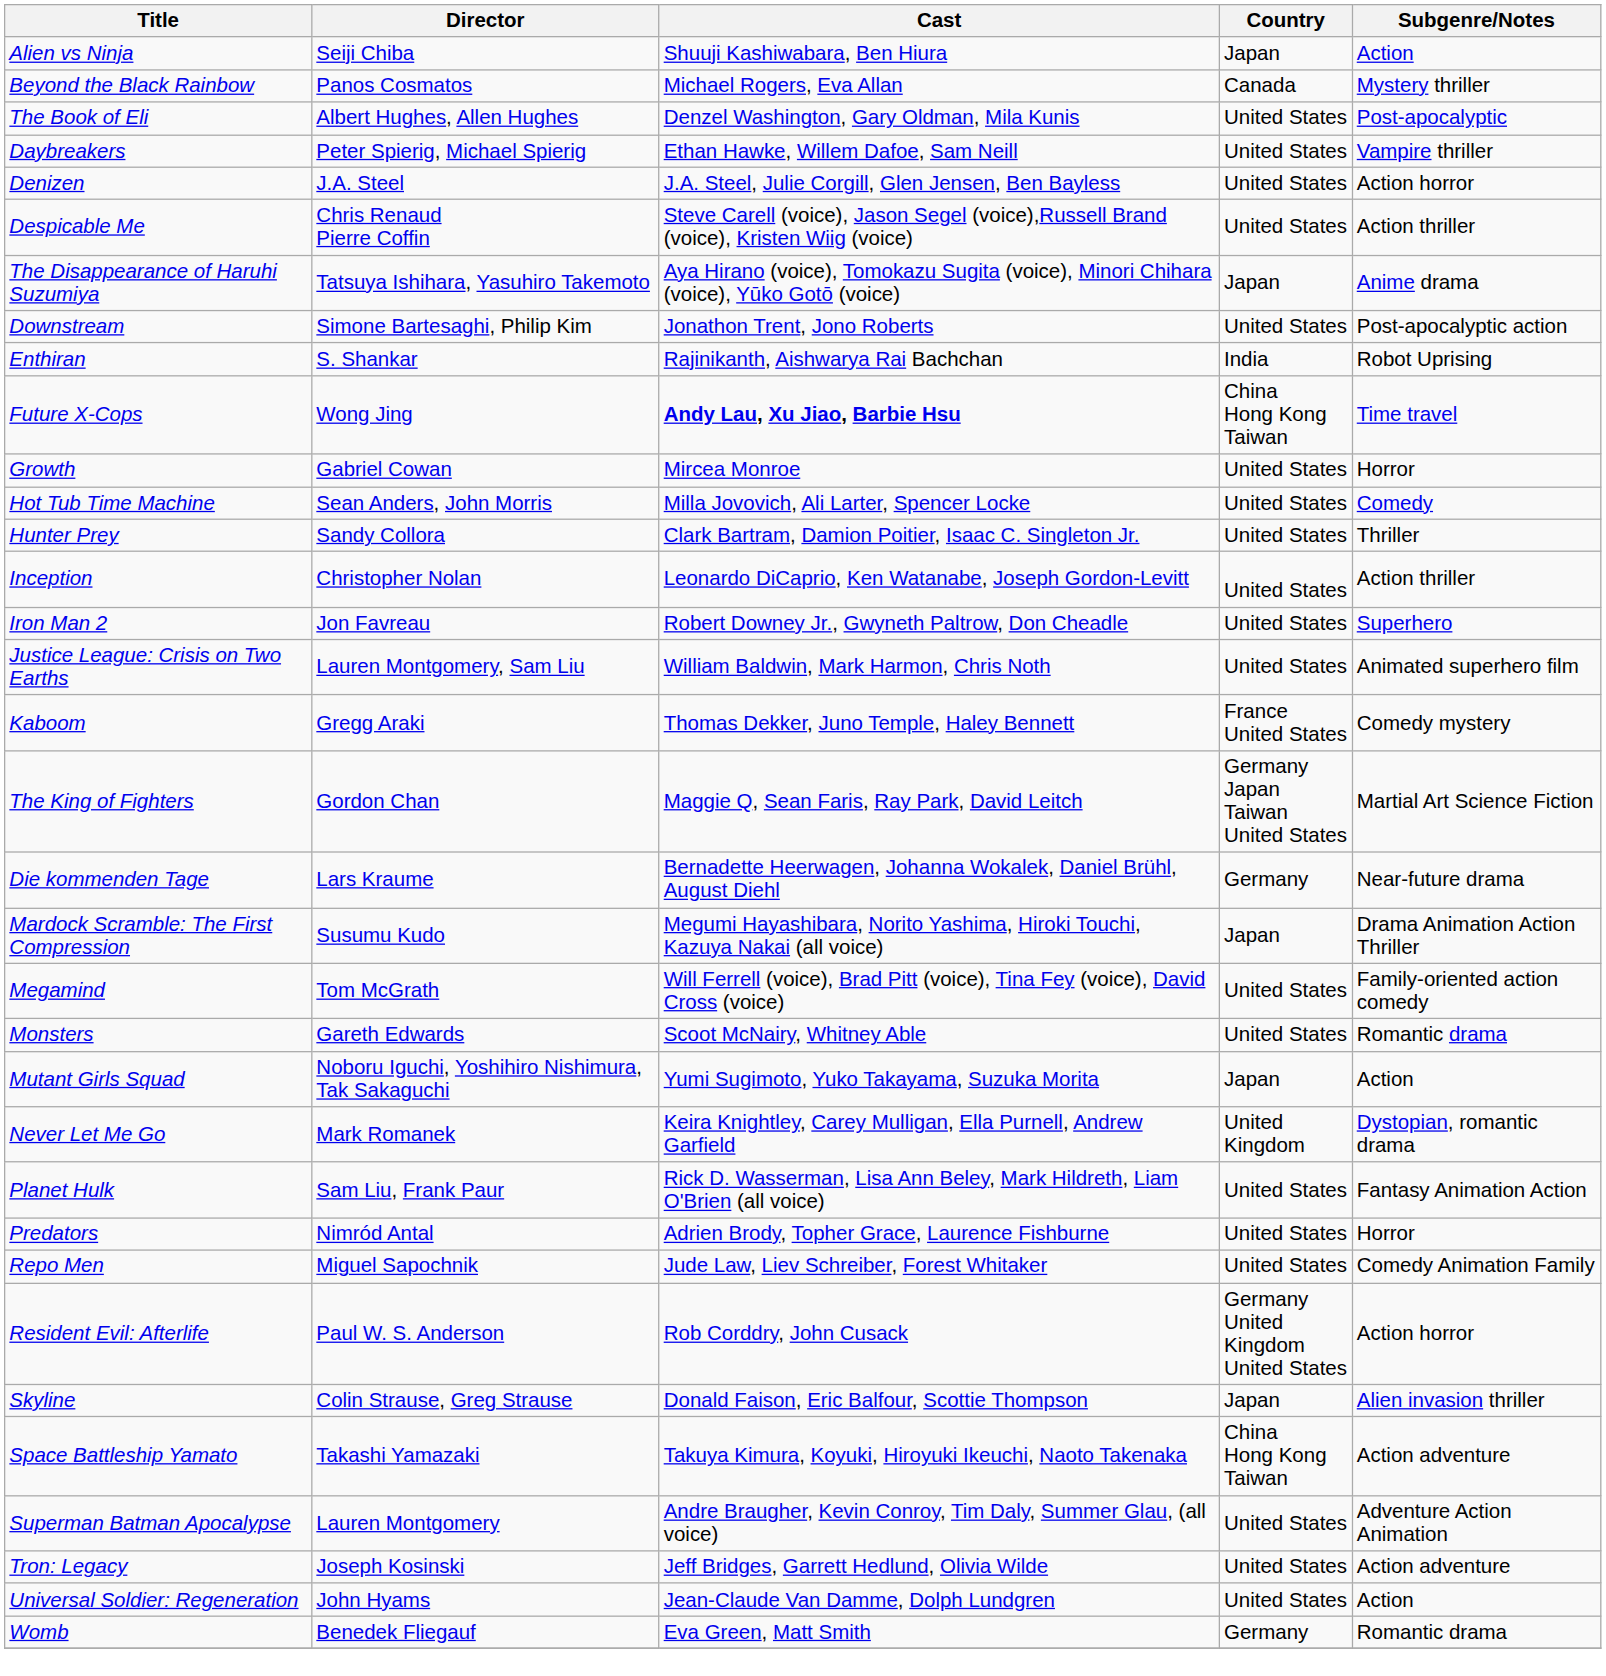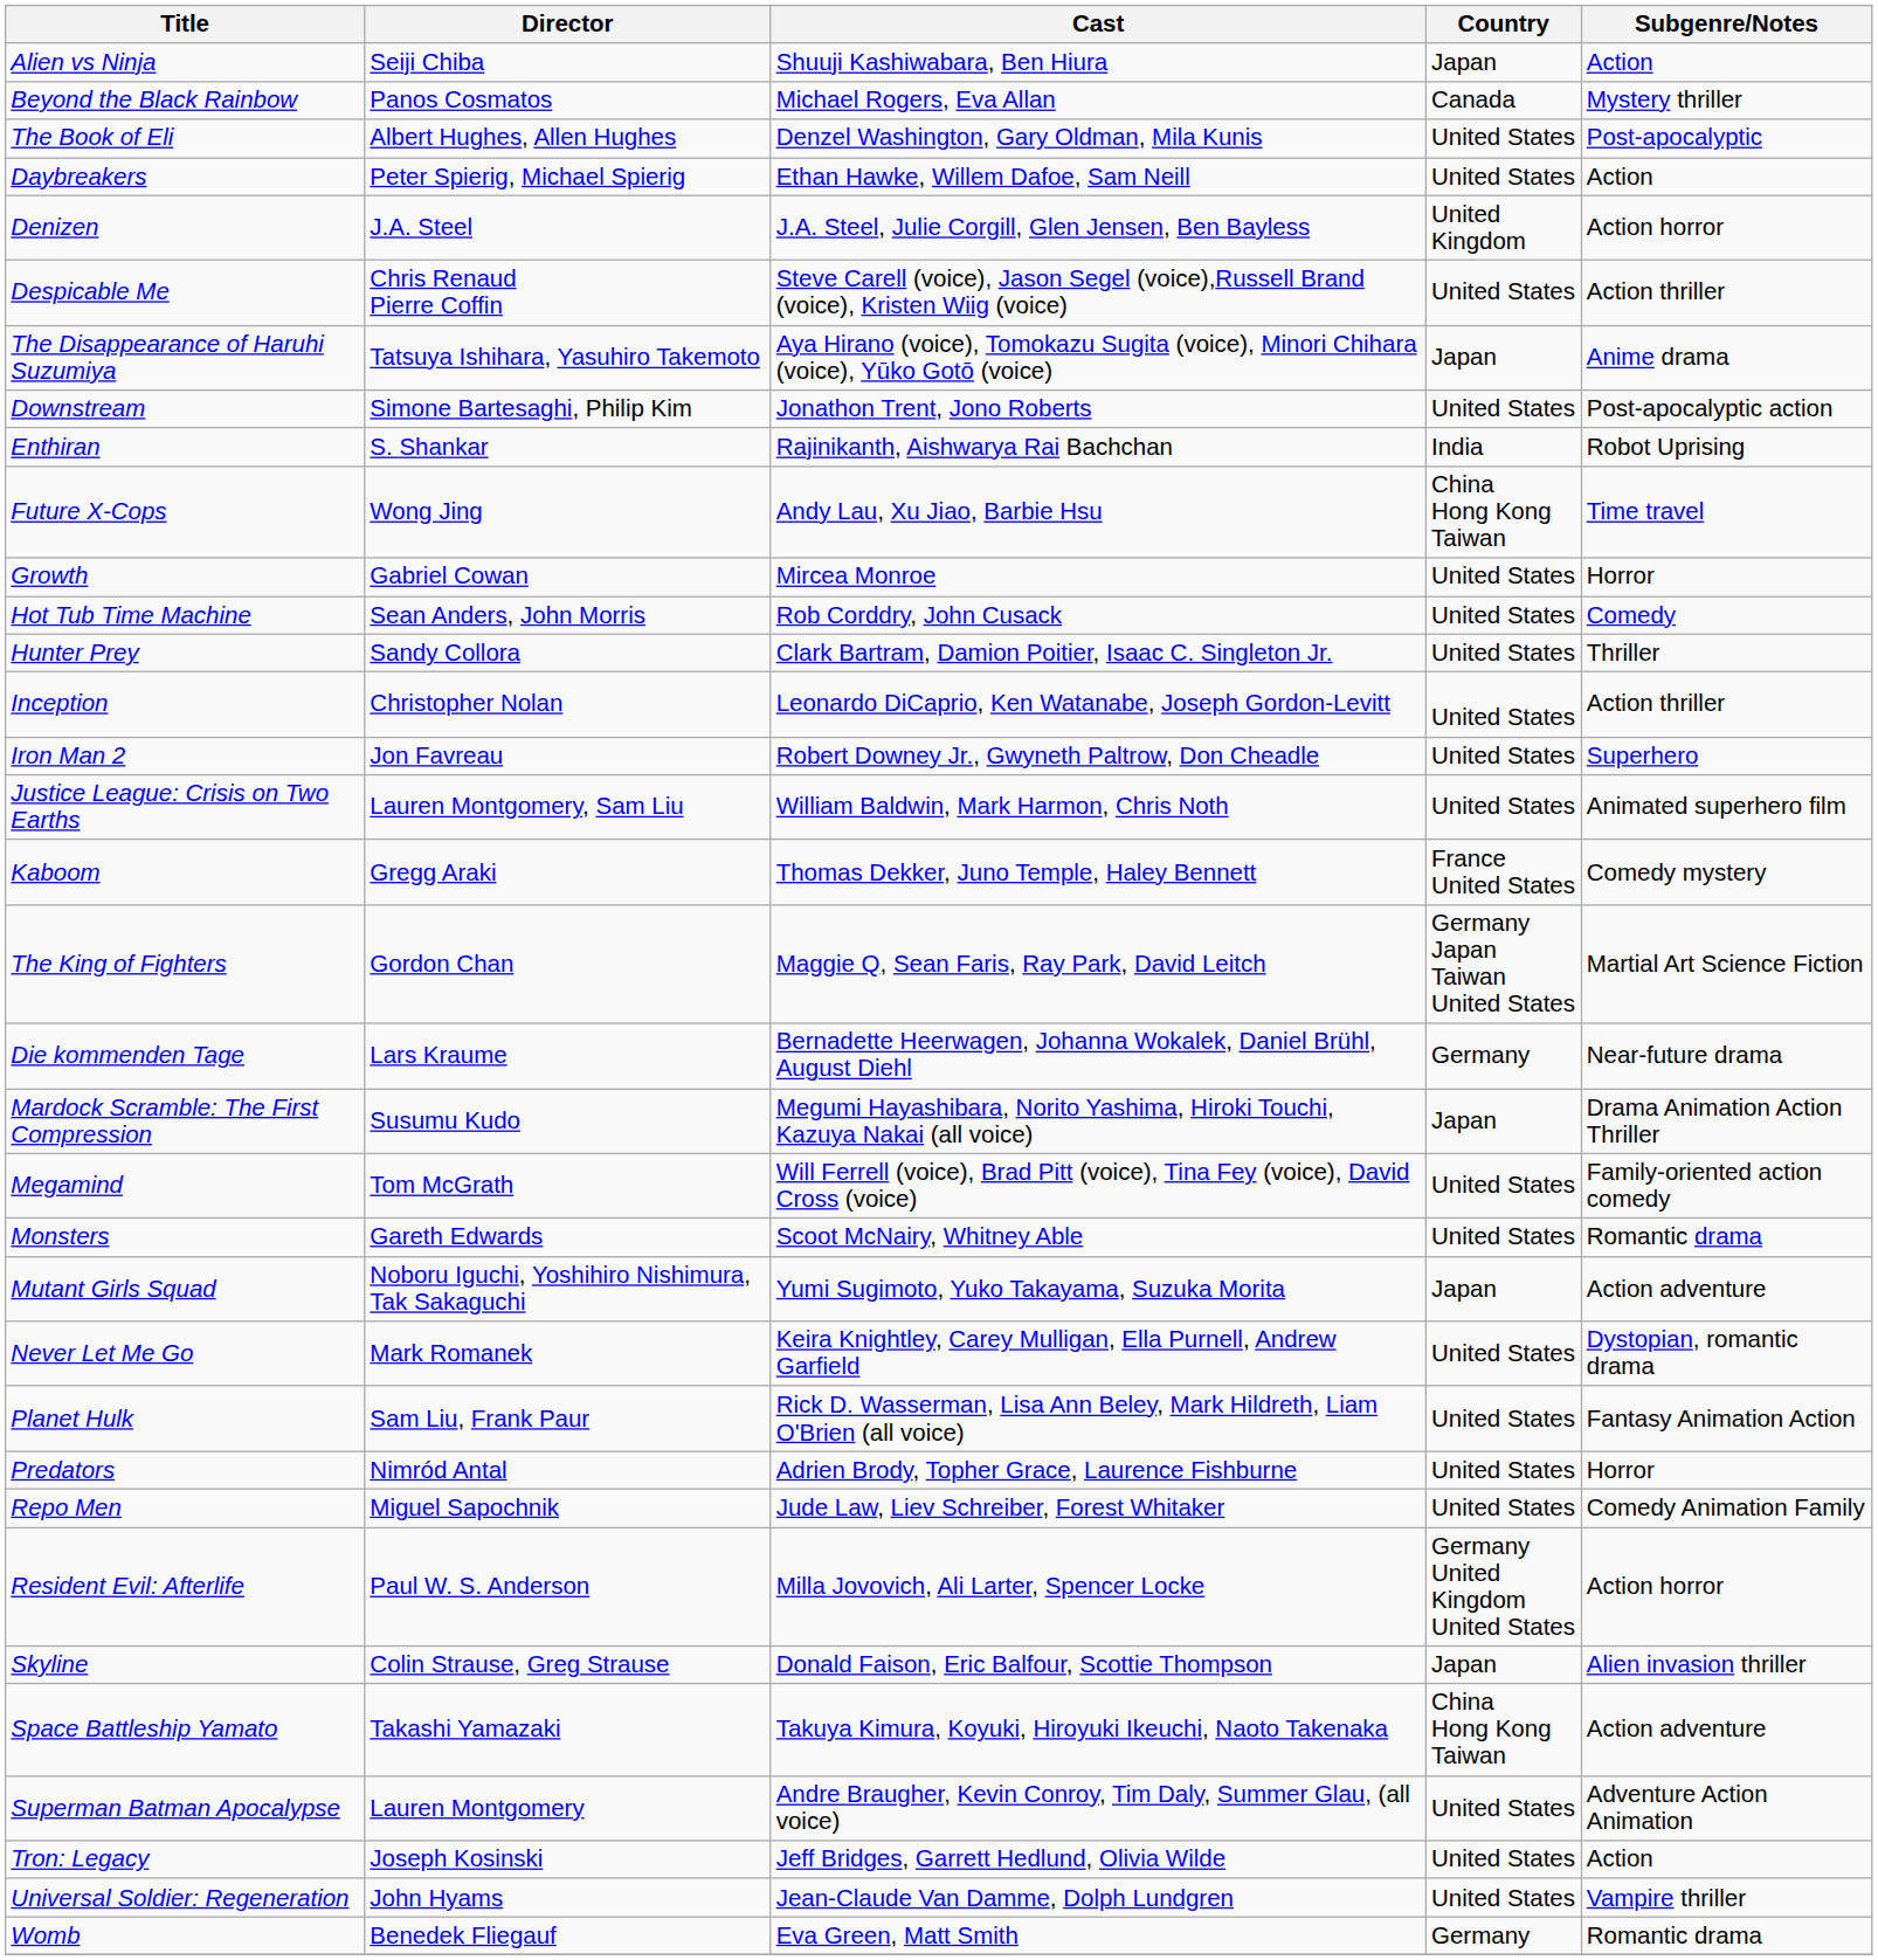 <table class="wikitable sortable">
 <tr>
 <th>Title</th>
 <th>Director</th>
 <th>Cast</th>
 <th>Country</th>
 <th>Subgenre/Notes</th>
 </tr>
 <tr>
 <td><em><a href='#'>Alien vs Ninja</a></em></td>
 <td><a href='#'>Seiji Chiba</a></td>
 <td><a href='#'>Shuuji Kashiwabara</a>, <a href='#'>Ben Hiura</a></td>
 <td>Japan</td>
 <td><a href='#'>Action</a></td>
 </tr>
 <tr>
 <td><em><a href='#'>Beyond the Black Rainbow</a></em></td>
 <td><a href='#'>Panos Cosmatos</a></td>
 <td><a href='#'>Michael Rogers</a>, <a href='#'>Eva Allan</a></td>
 <td>Canada</td>
 <td><a href='#'>Mystery</a> thriller</td>
 </tr>
 <tr>
 <td><em><a href='#'>The Book of Eli</a></em></td>
 <td><a href='#'>Albert Hughes</a>, <a href='#'>Allen Hughes</a></td>
 <td><a href='#'>Denzel Washington</a>, <a href='#'>Gary Oldman</a>, <a href='#'>Mila Kunis</a></td>
 <td>United States</td>
 <td><a href='#'>Post-apocalyptic</a></td>
 </tr>
 <tr>
 <td><em><a href='#'>Daybreakers</a></em></td>
 <td><a href='#'>Peter Spierig</a>, <a href='#'>Michael Spierig</a></td>
 <td><a href='#'>Ethan Hawke</a>, <a href='#'>Willem Dafoe</a>, <a href='#'>Sam Neill</a></td>
 <td>United States</td>
-<td><a href='#'>Vampire</a> thriller</td>
+<td>Action</td>
 </tr>
 <tr>
 <td><em><a href='#'>Denizen</a></em></td>
 <td><a href='#'>J.A. Steel</a></td>
 <td><a href='#'>J.A. Steel</a>, <a href='#'>Julie Corgill</a>, <a href='#'>Glen Jensen</a>, <a href='#'>Ben Bayless</a></td>
-<td>United States</td>
+<td>United Kingdom</td>
 <td>Action horror</td>
 </tr>
 <tr>
 <td><em><a href='#'>Despicable Me</a></em></td>
 <td><a href='#'>Chris Renaud</a><br><a href='#'>Pierre Coffin</a></td>
 <td><a href='#'>Steve Carell</a> (voice), <a href='#'>Jason Segel</a> (voice),<a href='#'>Russell Brand</a> (voice), <a href='#'>Kristen Wiig</a> (voice)</td>
 <td>United States</td>
 <td>Action thriller</td>
 </tr>
 <tr>
 <td><em><a href='#'>The Disappearance of Haruhi Suzumiya</a></em></td>
 <td><a href='#'>Tatsuya Ishihara</a>, <a href='#'>Yasuhiro Takemoto</a></td>
 <td><a href='#'>Aya Hirano</a> (voice), <a href='#'>Tomokazu Sugita</a> (voice), <a href='#'>Minori Chihara</a> (voice), <a href='#'>Yūko Gotō</a> (voice)</td>
 <td>Japan</td>
 <td><a href='#'>Anime</a> drama</td>
 </tr>
 <tr>
 <td><em><a href='#'>Downstream</a></em></td>
 <td><a href='#'>Simone Bartesaghi</a>, Philip Kim</td>
 <td><a href='#'>Jonathon Trent</a>, <a href='#'>Jono Roberts</a></td>
 <td>United States</td>
 <td>Post-apocalyptic action</td>
 </tr>
 <tr>
 <td><em><a href='#'>Enthiran</a></em></td>
 <td><a href='#'>S. Shankar</a></td>
 <td><a href='#'>Rajinikanth</a>, <a href='#'>Aishwarya Rai</a> Bachchan</td>
 <td>India</td>
 <td>Robot Uprising</td>
 </tr>
 <tr>
 <td><em><a href='#'>Future X-Cops</a></em></td>
 <td><a href='#'>Wong Jing</a></td>
-<td><strong><a href='#'>Andy Lau</a>, <a href='#'>Xu Jiao</a>, <a href='#'>Barbie Hsu</a></strong></td>
+<td><a href='#'>Andy Lau</a>, <a href='#'>Xu Jiao</a>, <a href='#'>Barbie Hsu</a></td>
 <td>China<br>Hong Kong<br>Taiwan</td>
 <td><a href='#'>Time travel</a></td>
 </tr>
 <tr>
 <td><em><a href='#'>Growth</a></em></td>
 <td><a href='#'>Gabriel Cowan</a></td>
 <td><a href='#'>Mircea Monroe</a></td>
 <td>United States</td>
 <td>Horror</td>
 </tr>
 <tr>
 <td><em><a href='#'>Hot Tub Time Machine</a></em></td>
 <td><a href='#'>Sean Anders</a>, <a href='#'>John Morris</a></td>
-<td><a href='#'>Milla Jovovich</a>, <a href='#'>Ali Larter</a>, <a href='#'>Spencer Locke</a></td>
+<td><a href='#'>Rob Corddry</a>, <a href='#'>John Cusack</a></td>
 <td>United States</td>
 <td><a href='#'>Comedy</a></td>
 </tr>
 <tr>
 <td><em><a href='#'>Hunter Prey</a></em></td>
 <td><a href='#'>Sandy Collora</a></td>
 <td><a href='#'>Clark Bartram</a>, <a href='#'>Damion Poitier</a>, <a href='#'>Isaac C. Singleton Jr.</a></td>
 <td>United States</td>
 <td>Thriller</td>
 </tr>
 <tr>
 <td><em><a href='#'>Inception</a></em></td>
 <td><a href='#'>Christopher Nolan</a></td>
 <td><a href='#'>Leonardo DiCaprio</a>, <a href='#'>Ken Watanabe</a>, <a href='#'>Joseph Gordon-Levitt</a></td>
 <td><br>United States</td>
 <td>Action thriller</td>
 </tr>
 <tr>
 <td><em><a href='#'>Iron Man 2</a></em></td>
 <td><a href='#'>Jon Favreau</a></td>
 <td><a href='#'>Robert Downey Jr.</a>, <a href='#'>Gwyneth Paltrow</a>, <a href='#'>Don Cheadle</a></td>
 <td>United States</td>
 <td><a href='#'>Superhero</a></td>
 </tr>
 <tr>
 <td><em><a href='#'>Justice League: Crisis on Two Earths</a></em></td>
 <td><a href='#'>Lauren Montgomery</a>, <a href='#'>Sam Liu</a></td>
 <td><a href='#'>William Baldwin</a>, <a href='#'>Mark Harmon</a>, <a href='#'>Chris Noth</a></td>
 <td>United States</td>
 <td>Animated superhero film</td>
 </tr>
 <tr>
 <td><em><a href='#'>Kaboom</a></em></td>
 <td><a href='#'>Gregg Araki</a></td>
 <td><a href='#'>Thomas Dekker</a>, <a href='#'>Juno Temple</a>, <a href='#'>Haley Bennett</a></td>
 <td>France<br>United States</td>
 <td>Comedy mystery</td>
 </tr>
 <tr>
 <td><em><a href='#'>The King of Fighters</a></em></td>
 <td><a href='#'>Gordon Chan</a></td>
 <td><a href='#'>Maggie Q</a>, <a href='#'>Sean Faris</a>, <a href='#'>Ray Park</a>, <a href='#'>David Leitch</a></td>
 <td>Germany<br>Japan<br>Taiwan<br>United States</td>
 <td>Martial Art Science Fiction</td>
 </tr>
 <tr>
 <td><em><a href='#'>Die kommenden Tage</a></em></td>
 <td><a href='#'>Lars Kraume</a></td>
 <td><a href='#'>Bernadette Heerwagen</a>, <a href='#'>Johanna Wokalek</a>, <a href='#'>Daniel Brühl</a>, <a href='#'>August Diehl</a></td>
 <td>Germany</td>
 <td>Near-future drama</td>
 </tr>
 <tr>
 <td><em><a href='#'>Mardock Scramble: The First Compression</a></em></td>
 <td><a href='#'>Susumu Kudo</a></td>
 <td><a href='#'>Megumi Hayashibara</a>, <a href='#'>Norito Yashima</a>, <a href='#'>Hiroki Touchi</a>, <a href='#'>Kazuya Nakai</a> (all voice)</td>
 <td>Japan</td>
 <td>Drama Animation Action Thriller </td>
 </tr>
 <tr>
 <td><em><a href='#'>Megamind</a></em></td>
 <td><a href='#'>Tom McGrath</a></td>
 <td><a href='#'>Will Ferrell</a> (voice), <a href='#'>Brad Pitt</a> (voice), <a href='#'>Tina Fey</a> (voice), <a href='#'>David Cross</a> (voice)</td>
 <td>United States</td>
 <td>Family-oriented action comedy</td>
 </tr>
 <tr>
 <td><em><a href='#'>Monsters</a></em></td>
 <td><a href='#'>Gareth Edwards</a></td>
 <td><a href='#'>Scoot McNairy</a>, <a href='#'>Whitney Able</a></td>
 <td>United States</td>
 <td>Romantic <a href='#'>drama</a></td>
 </tr>
 <tr>
 <td><em><a href='#'>Mutant Girls Squad</a></em></td>
 <td><a href='#'>Noboru Iguchi</a>, <a href='#'>Yoshihiro Nishimura</a>, <a href='#'>Tak Sakaguchi</a></td>
 <td><a href='#'>Yumi Sugimoto</a>, <a href='#'>Yuko Takayama</a>, <a href='#'>Suzuka Morita</a></td>
 <td>Japan</td>
-<td>Action</td>
+<td>Action adventure</td>
 </tr>
 <tr>
 <td><em><a href='#'>Never Let Me Go</a></em></td>
 <td><a href='#'>Mark Romanek</a></td>
 <td><a href='#'>Keira Knightley</a>, <a href='#'>Carey Mulligan</a>, <a href='#'>Ella Purnell</a>, <a href='#'>Andrew Garfield</a></td>
-<td>United Kingdom</td>
+<td>United States</td>
 <td><a href='#'>Dystopian</a>, romantic drama</td>
 </tr>
 <tr>
 <td><em><a href='#'>Planet Hulk</a></em></td>
 <td><a href='#'>Sam Liu</a>, <a href='#'>Frank Paur</a></td>
 <td><a href='#'>Rick D. Wasserman</a>, <a href='#'>Lisa Ann Beley</a>, <a href='#'>Mark Hildreth</a>, <a href='#'>Liam O'Brien</a> (all voice)</td>
 <td>United States</td>
 <td>Fantasy Animation Action </td>
 </tr>
 <tr>
 <td><em><a href='#'>Predators</a></em></td>
 <td><a href='#'>Nimród Antal</a></td>
 <td><a href='#'>Adrien Brody</a>, <a href='#'>Topher Grace</a>, <a href='#'>Laurence Fishburne</a></td>
 <td>United States</td>
 <td>Horror</td>
 </tr>
 <tr>
 <td><em><a href='#'>Repo Men</a></em></td>
 <td><a href='#'>Miguel Sapochnik</a></td>
 <td><a href='#'>Jude Law</a>, <a href='#'>Liev Schreiber</a>, <a href='#'>Forest Whitaker</a></td>
 <td>United States</td>
 <td>Comedy Animation Family</td>
 </tr>
 <tr>
 <td><em><a href='#'>Resident Evil: Afterlife</a></em></td>
 <td><a href='#'>Paul W. S. Anderson</a></td>
-<td><a href='#'>Rob Corddry</a>, <a href='#'>John Cusack</a></td>
+<td><a href='#'>Milla Jovovich</a>, <a href='#'>Ali Larter</a>, <a href='#'>Spencer Locke</a></td>
 <td>Germany<br>United Kingdom<br>United States</td>
 <td>Action horror</td>
 </tr>
 <tr>
 <td><em><a href='#'>Skyline</a></em></td>
 <td><a href='#'>Colin Strause</a>, <a href='#'>Greg Strause</a></td>
 <td><a href='#'>Donald Faison</a>, <a href='#'>Eric Balfour</a>, <a href='#'>Scottie Thompson</a></td>
 <td>Japan</td>
 <td><a href='#'>Alien invasion</a> thriller</td>
 </tr>
 <tr>
 <td><em><a href='#'>Space Battleship Yamato</a></em></td>
 <td><a href='#'>Takashi Yamazaki</a></td>
 <td><a href='#'>Takuya Kimura</a>, <a href='#'>Koyuki</a>, <a href='#'>Hiroyuki Ikeuchi</a>, <a href='#'>Naoto Takenaka</a></td>
 <td>China<br>Hong Kong<br>Taiwan</td>
 <td>Action adventure</td>
 </tr>
 <tr>
 <td><em><a href='#'>Superman Batman Apocalypse</a></em></td>
 <td><a href='#'>Lauren Montgomery</a></td>
 <td><a href='#'>Andre Braugher</a>, <a href='#'>Kevin Conroy</a>, <a href='#'>Tim Daly</a>, <a href='#'>Summer Glau</a>, (all voice)</td>
 <td>United States</td>
 <td>Adventure  Action Animation </td>
 </tr>
 <tr>
 <td><em><a href='#'>Tron: Legacy</a></em></td>
 <td><a href='#'>Joseph Kosinski</a></td>
 <td><a href='#'>Jeff Bridges</a>, <a href='#'>Garrett Hedlund</a>, <a href='#'>Olivia Wilde</a></td>
 <td>United States</td>
-<td>Action adventure</td>
+<td>Action</td>
 </tr>
 <tr>
 <td><em><a href='#'>Universal Soldier: Regeneration</a></em></td>
 <td><a href='#'>John Hyams</a></td>
 <td><a href='#'>Jean-Claude Van Damme</a>, <a href='#'>Dolph Lundgren</a></td>
 <td>United States</td>
-<td>Action</td>
+<td><a href='#'>Vampire</a> thriller</td>
 </tr>
 <tr>
 <td><em><a href='#'>Womb</a></em></td>
 <td><a href='#'>Benedek Fliegauf</a></td>
 <td><a href='#'>Eva Green</a>, <a href='#'>Matt Smith</a></td>
 <td>Germany</td>
 <td>Romantic drama</td>
 </tr>
 <tr>
 </tr>
 </table>
